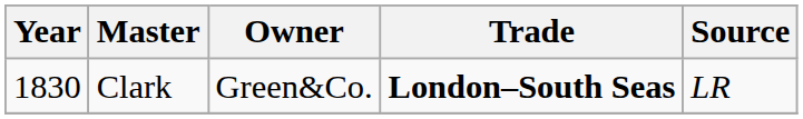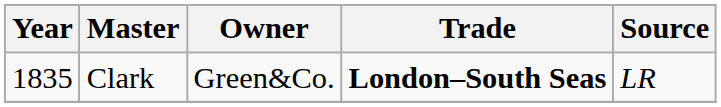 <table class=" wikitable">
 <tr>
 <th>Year</th>
 <th>Master</th>
 <th>Owner</th>
 <th>Trade</th>
 <th>Source</th>
 </tr>
 <tr>
-<td>1830</td>
+<td>1835</td>
 <td>Clark</td>
 <td>Green&Co.</td>
 <td><strong>London–South Seas</strong></td>
 <td><em>LR</em></td>
 </tr>
 <tr>
 </tr>
 </table>
